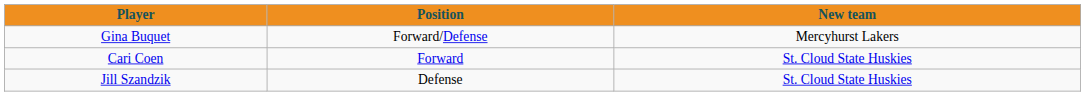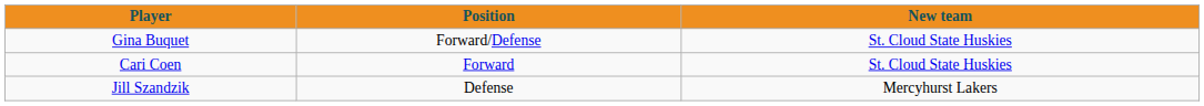 <table class="wikitable" width="80%">
 <tr align="center"  style=" background:#EF8F1F; color:#14535D;">
 <td><strong>Player</strong></td>
 <td><strong>Position</strong></td>
 <td><strong>New team</strong></td>
 </tr>
 <tr align="center" bgcolor="">
 <td><a href='#'>Gina Buquet</a></td>
 <td>Forward/<a href='#'>Defense</a></td>
-<td>Mercyhurst Lakers</td>
+<td><a href='#'>St. Cloud State Huskies</a></td>
 </tr>
 <tr align="center" bgcolor="">
 <td><a href='#'>Cari Coen</a></td>
 <td><a href='#'>Forward</a></td>
 <td><a href='#'>St. Cloud State Huskies</a></td>
 </tr>
 <tr align="center" bgcolor="">
 <td><a href='#'>Jill Szandzik</a></td>
 <td>Defense</td>
-<td><a href='#'>St. Cloud State Huskies</a></td>
+<td>Mercyhurst Lakers</td>
 </tr>
 </table>
